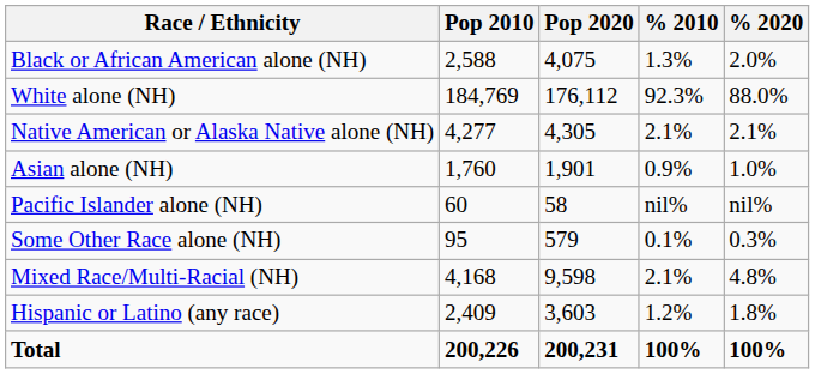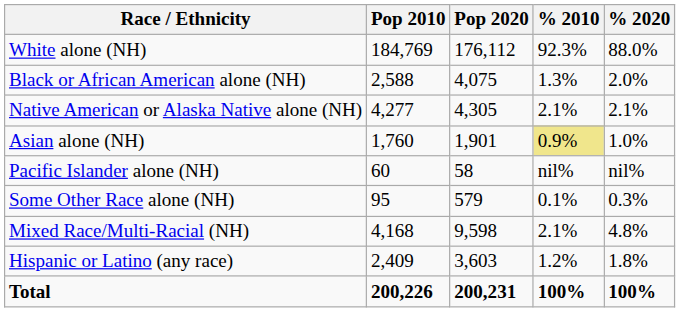 <table class="wikitable">
 <tr>
 <th>Race / Ethnicity</th>
 <th>Pop 2010</th>
 <th>Pop 2020</th>
 <th>% 2010</th>
 <th>% 2020</th>
 </tr>
 <tr>
+<td><a href='#'>White</a> alone (NH)</td>
+<td>184,769</td>
+<td>176,112</td>
+<td>92.3%</td>
+<td>88.0%</td>
+</tr>
+<tr>
 <td><a href='#'>Black or African American</a> alone (NH)</td>
 <td>2,588</td>
 <td>4,075</td>
 <td>1.3%</td>
 <td>2.0%</td>
-</tr>
-<tr>
-<td><a href='#'>White</a> alone (NH)</td>
-<td>184,769</td>
-<td>176,112</td>
-<td>92.3%</td>
-<td>88.0%</td>
 </tr>
 <tr>
 <td><a href='#'>Native American</a> or <a href='#'>Alaska Native</a> alone (NH)</td>
 <td>4,277</td>
 <td>4,305</td>
 <td>2.1%</td>
 <td>2.1%</td>
 </tr>
 <tr>
 <td><a href='#'>Asian</a> alone (NH)</td>
 <td>1,760</td>
 <td>1,901</td>
-<td>0.9%</td>
+<td style="background: khaki;">0.9%</td>
 <td>1.0%</td>
 </tr>
 <tr>
 <td><a href='#'>Pacific Islander</a> alone (NH)</td>
 <td>60</td>
 <td>58</td>
 <td>nil%</td>
 <td>nil%</td>
 </tr>
 <tr>
 <td><a href='#'>Some Other Race</a> alone (NH)</td>
 <td>95</td>
 <td>579</td>
 <td>0.1%</td>
 <td>0.3%</td>
 </tr>
 <tr>
 <td><a href='#'>Mixed Race/Multi-Racial</a> (NH)</td>
 <td>4,168</td>
 <td>9,598</td>
 <td>2.1%</td>
 <td>4.8%</td>
 </tr>
 <tr>
 <td><a href='#'>Hispanic or Latino</a> (any race)</td>
 <td>2,409</td>
 <td>3,603</td>
 <td>1.2%</td>
 <td>1.8%</td>
 </tr>
 <tr>
 <td><strong>Total</strong></td>
 <td><strong>200,226</strong></td>
 <td><strong>200,231</strong></td>
 <td><strong>100%</strong></td>
 <td><strong>100%</strong></td>
 </tr>
 </table>
